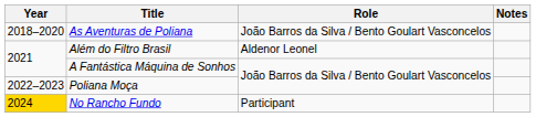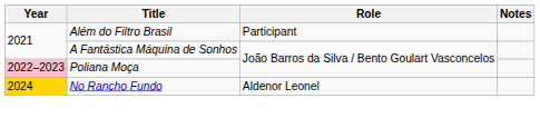 <table class="wikitable">
 <tr>
 <th>Year</th>
 <th>Title</th>
 <th>Role</th>
 <th>Notes</th>
 </tr>
 <tr>
-<td rowspan="1">2018–2020</td>
-<td><em><a href='#'>As Aventuras de Poliana</a></em></td>
-<td>João Barros da Silva / Bento Goulart Vasconcelos</td>
-<td></td>
-</tr>
-<tr>
 <td rowspan="2">2021</td>
 <td><em>Além do Filtro Brasil</em></td>
-<td>Aldenor Leonel</td>
+<td>Participant</td>
 <td></td>
 </tr>
 <tr>
 <td><em>A Fantástica Máquina de Sonhos</em></td>
 <td rowspan="2">João Barros da Silva / Bento Goulart Vasconcelos</td>
 <td></td>
 </tr>
 <tr>
-<td>2022–2023</td>
+<td style="background: pink;">2022–2023</td>
 <td><em>Poliana Moça</em></td>
 <td></td>
 </tr>
 <tr>
 <td style="background: gold;">2024</td>
 <td><em><a href='#'>No Rancho Fundo</a></em></td>
-<td>Participant</td>
+<td>Aldenor Leonel</td>
 <td></td>
 </tr>
 </table>
